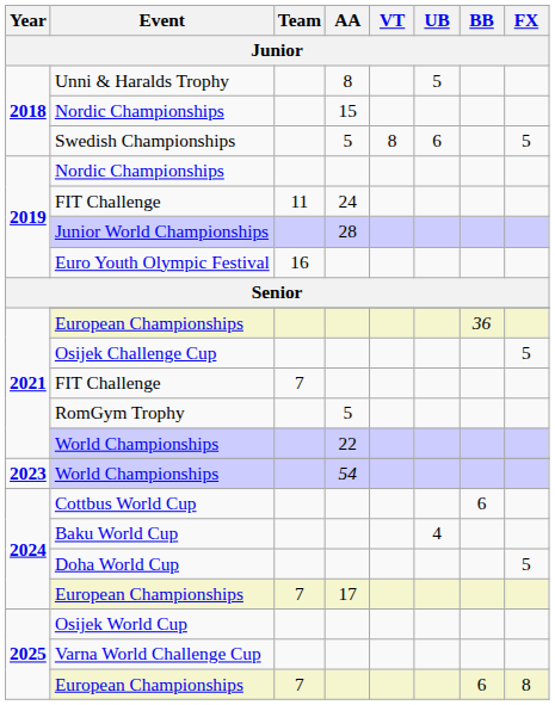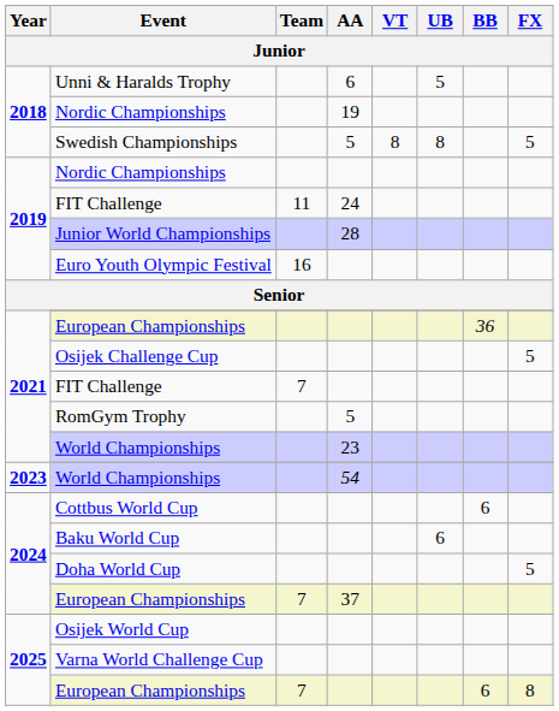 <table class="wikitable" style="text-align:center; font-size:95%;">
 <tr>
 <th align="center">Year</th>
 <th align="center">Event</th>
 <th style="width:30px;">Team</th>
 <th style="width:30px;">AA</th>
 <th style="width:30px;"><a href='#'>VT</a></th>
 <th style="width:30px;"><a href='#'>UB</a></th>
 <th style="width:30px;"><a href='#'>BB</a></th>
 <th style="width:30px;"><a href='#'>FX</a></th>
 </tr>
 <tr>
 <th colspan="8"><strong>Junior</strong></th>
 </tr>
 <tr>
 <td rowspan="3"><strong><a href='#'>2018</a></strong></td>
 <td align=left>Unni & Haralds Trophy</td>
 <td></td>
-<td>8</td>
+<td>6</td>
 <td></td>
 <td>5</td>
 <td></td>
 <td></td>
 </tr>
 <tr>
 <td align=left><a href='#'>Nordic Championships</a></td>
 <td></td>
-<td>15</td>
+<td>19</td>
 <td></td>
 <td></td>
 <td></td>
 <td></td>
 </tr>
 <tr>
 <td align=left>Swedish Championships</td>
 <td></td>
 <td>5</td>
 <td>8</td>
-<td>6</td>
+<td>8</td>
 <td></td>
 <td>5</td>
 </tr>
 <tr>
 <td rowspan="4"><strong><a href='#'>2019</a></strong></td>
 <td align=left><a href='#'>Nordic Championships</a></td>
 <td></td>
 <td></td>
 <td></td>
 <td></td>
 <td></td>
 <td></td>
 </tr>
 <tr>
 <td align=left>FIT Challenge</td>
 <td>11</td>
 <td>24</td>
 <td></td>
 <td></td>
 <td></td>
 <td></td>
 </tr>
 <tr bgcolor=#CCCCFF>
 <td align=left><a href='#'>Junior World Championships</a></td>
 <td></td>
 <td>28</td>
 <td></td>
 <td></td>
 <td></td>
 <td></td>
 </tr>
 <tr>
 <td align=left><a href='#'>Euro Youth Olympic Festival</a></td>
 <td>16</td>
 <td></td>
 <td></td>
 <td></td>
 <td></td>
 <td></td>
 </tr>
 <tr>
 <th colspan="8"><strong>Senior</strong></th>
 </tr>
 <tr>
 <td rowspan="6"><strong><a href='#'>2021</a></strong></td>
 </tr>
 <tr bgcolor=#F5F6CE>
 <td align=left><a href='#'>European Championships</a></td>
 <td></td>
 <td></td>
 <td></td>
 <td></td>
 <td><em>36</em></td>
 <td></td>
 </tr>
 <tr>
 <td align=left><a href='#'>Osijek Challenge Cup</a></td>
 <td></td>
 <td></td>
 <td></td>
 <td></td>
 <td></td>
 <td>5</td>
 </tr>
 <tr>
 <td align=left>FIT Challenge</td>
 <td>7</td>
 <td></td>
 <td></td>
 <td></td>
 <td></td>
 <td></td>
 </tr>
 <tr>
 <td align=left>RomGym Trophy</td>
 <td></td>
 <td>5</td>
 <td></td>
 <td></td>
 <td></td>
 <td></td>
 </tr>
 <tr bgcolor=#CCCCFF>
 <td align=left><a href='#'>World Championships</a></td>
 <td></td>
-<td>22</td>
+<td>23</td>
 <td></td>
 <td></td>
 <td></td>
 <td></td>
 </tr>
 <tr>
 <td rowspan="2"><strong><a href='#'>2023</a></strong></td>
 </tr>
 <tr bgcolor=#CCCCFF>
 <td align=left><a href='#'>World Championships</a></td>
 <td></td>
 <td><em>54</em></td>
 <td></td>
 <td></td>
 <td></td>
 <td></td>
 </tr>
 <tr>
 <td rowspan="4"><strong><a href='#'>2024</a></strong></td>
 <td align=left><a href='#'>Cottbus World Cup</a></td>
 <td></td>
 <td></td>
 <td></td>
 <td></td>
 <td>6</td>
 <td></td>
 </tr>
 <tr>
 <td align=left><a href='#'>Baku World Cup</a></td>
 <td></td>
 <td></td>
 <td></td>
-<td>4</td>
+<td>6</td>
 <td></td>
 <td></td>
 </tr>
 <tr>
 <td align=left><a href='#'>Doha World Cup</a></td>
 <td></td>
 <td></td>
 <td></td>
 <td></td>
 <td></td>
 <td>5</td>
 </tr>
 <tr bgcolor=#F5F6CE>
 <td align=left><a href='#'>European Championships</a></td>
 <td>7</td>
-<td>17</td>
+<td>37</td>
 <td></td>
 <td></td>
 <td></td>
 <td></td>
 </tr>
 <tr>
 <td rowspan="3"><strong><a href='#'>2025</a></strong></td>
 <td align=left><a href='#'>Osijek World Cup</a></td>
 <td></td>
 <td></td>
 <td></td>
 <td></td>
 <td></td>
 <td></td>
 </tr>
 <tr>
 <td align=left><a href='#'>Varna World Challenge Cup</a></td>
 <td></td>
 <td></td>
 <td></td>
 <td></td>
 <td></td>
 <td></td>
 </tr>
 <tr bgcolor=#F5F6CE>
 <td align=left><a href='#'>European Championships</a></td>
 <td>7</td>
 <td></td>
 <td></td>
 <td></td>
 <td>6</td>
 <td>8</td>
 </tr>
 </table>
